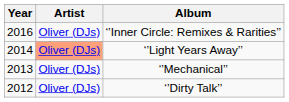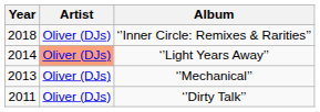 <table class="wikitable plainrowheaders" style="text-align:center;">
 <tr>
 <th scope="col">Year</th>
 <th scope="col">Artist</th>
 <th scope="col">Album</th>
 </tr>
 <tr>
-<td>2016</td>
+<td>2018</td>
 <td><a href='#'>Oliver (DJs)</a></td>
 <td>‘’Inner Circle: Remixes & Rarities’’</td>
 </tr>
 <tr>
 <td>2014</td>
 <td style="background: lightsalmon;"><a href='#'>Oliver (DJs)</a></td>
 <td>‘’Light Years Away’’</td>
 </tr>
 <tr>
 <td>2013</td>
 <td><a href='#'>Oliver (DJs)</a></td>
 <td>‘’Mechanical’’</td>
 </tr>
 <tr>
-<td>2012</td>
+<td>2011</td>
 <td><a href='#'>Oliver (DJs)</a></td>
 <td>‘’Dirty Talk’’</td>
 </tr>
 </table>
